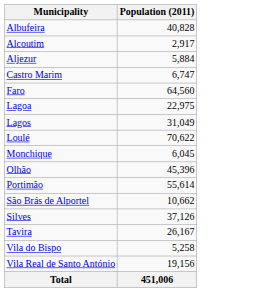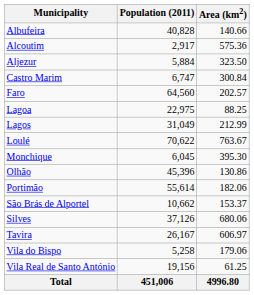 <table class="wikitable sortable" style="text-align:right;">
 <tr>
 <th>Municipality</th>
 <th>Population (2011)</th>
+<th>Area (km<sup>2</sup>)</th>
 </tr>
 <tr>
 <td style="text-align:left;"><a href='#'>Albufeira</a></td>
 <td>40,828</td>
+<td>140.66</td>
 </tr>
 <tr>
 <td style="text-align:left;"><a href='#'>Alcoutim</a></td>
 <td>2,917</td>
+<td>575.36</td>
 </tr>
 <tr>
 <td style="text-align:left;"><a href='#'>Aljezur</a></td>
 <td>5,884</td>
+<td>323.50</td>
 </tr>
 <tr>
 <td style="text-align:left;"><a href='#'>Castro Marim</a></td>
 <td>6,747</td>
+<td>300.84</td>
 </tr>
 <tr>
 <td style="text-align:left;"><a href='#'>Faro</a></td>
 <td>64,560</td>
+<td>202.57</td>
 </tr>
 <tr>
 <td style="text-align:left;"><a href='#'>Lagoa</a></td>
 <td>22,975</td>
+<td>88.25</td>
 </tr>
 <tr>
 <td style="text-align:left;"><a href='#'>Lagos</a></td>
 <td>31,049</td>
+<td>212.99</td>
 </tr>
 <tr>
 <td style="text-align:left;"><a href='#'>Loulé</a></td>
 <td>70,622</td>
+<td>763.67</td>
 </tr>
 <tr>
 <td style="text-align:left;"><a href='#'>Monchique</a></td>
 <td>6,045</td>
+<td>395.30</td>
 </tr>
 <tr>
 <td style="text-align:left;"><a href='#'>Olhão</a></td>
 <td>45,396</td>
+<td>130.86</td>
 </tr>
 <tr>
 <td style="text-align:left;"><a href='#'>Portimão</a></td>
 <td>55,614</td>
+<td>182.06</td>
 </tr>
 <tr>
 <td style="text-align:left;"><a href='#'>São Brás de Alportel</a></td>
 <td>10,662</td>
+<td>153.37</td>
 </tr>
 <tr>
 <td style="text-align:left;"><a href='#'>Silves</a></td>
 <td>37,126</td>
+<td>680.06</td>
 </tr>
 <tr>
 <td style="text-align:left;"><a href='#'>Tavira</a></td>
 <td>26,167</td>
+<td>606.97</td>
 </tr>
 <tr>
 <td style="text-align:left;"><a href='#'>Vila do Bispo</a></td>
 <td>5,258</td>
+<td>179.06</td>
 </tr>
 <tr>
 <td style="text-align:left;"><a href='#'>Vila Real de Santo António</a></td>
 <td>19,156</td>
+<td>61.25</td>
 </tr>
 <tr>
 <th>Total</th>
 <th>451,006</th>
+<th>4996.80</th>
 </tr>
 </table>
